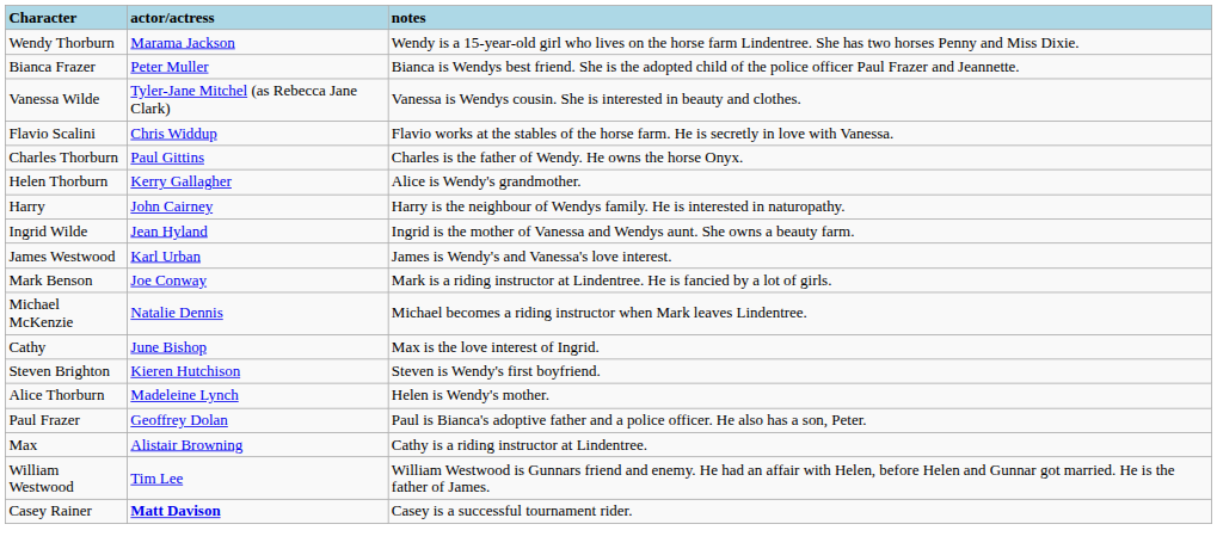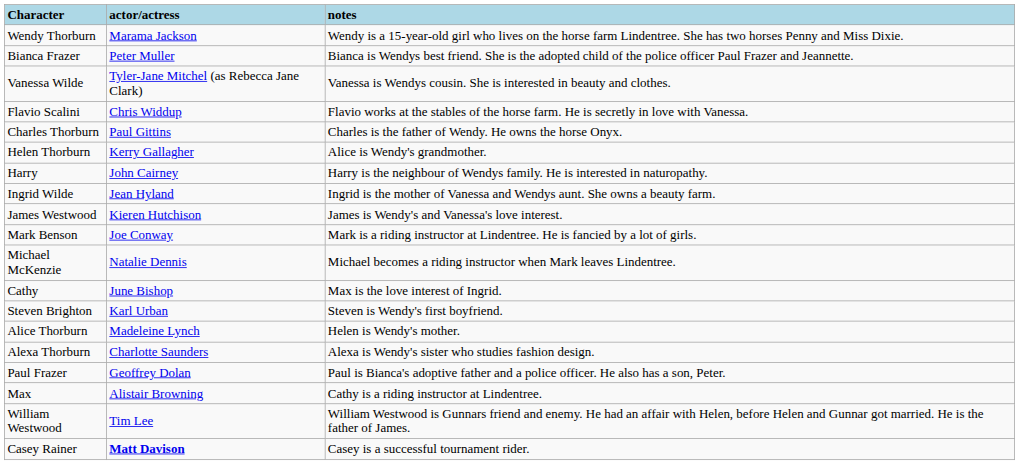 <table class="wikitable">
 <tr style="background:#ADD8E6; font-weight:bold;">
 <td>Character</td>
 <td>actor/actress</td>
 <td>notes</td>
 </tr>
 <tr>
 <td>Wendy Thorburn</td>
 <td><a href='#'>Marama Jackson</a></td>
 <td>Wendy is a 15-year-old girl who lives on the horse farm Lindentree. She has two horses Penny and Miss Dixie.</td>
 </tr>
 <tr>
 <td>Bianca Frazer</td>
 <td><a href='#'>Peter Muller</a></td>
 <td>Bianca is Wendys best friend. She is the adopted child of the police officer Paul Frazer and Jeannette.</td>
 </tr>
 <tr>
 <td>Vanessa Wilde</td>
 <td><a href='#'>Tyler-Jane Mitchel</a> (as Rebecca Jane Clark)</td>
 <td>Vanessa is Wendys cousin. She is interested in beauty and clothes.</td>
 </tr>
 <tr>
 <td>Flavio Scalini</td>
 <td><a href='#'>Chris Widdup</a></td>
 <td>Flavio works at the stables of the horse farm. He is secretly in love with Vanessa.</td>
 </tr>
 <tr>
 <td>Charles Thorburn</td>
 <td><a href='#'>Paul Gittins</a></td>
 <td>Charles is the father of Wendy. He owns the horse Onyx.</td>
 </tr>
 <tr>
 <td>Helen Thorburn</td>
 <td><a href='#'>Kerry Gallagher</a></td>
 <td>Alice is Wendy's grandmother.</td>
 </tr>
 <tr>
 <td>Harry</td>
 <td><a href='#'>John Cairney</a></td>
 <td>Harry is the neighbour of Wendys family. He is interested in naturopathy.</td>
 </tr>
 <tr>
 <td>Ingrid Wilde</td>
 <td><a href='#'>Jean Hyland</a></td>
 <td>Ingrid is the mother of Vanessa and Wendys aunt. She owns a beauty farm.</td>
 </tr>
 <tr>
 <td>James Westwood</td>
-<td><a href='#'>Karl Urban</a></td>
+<td><a href='#'>Kieren Hutchison</a></td>
 <td>James is Wendy's and Vanessa's love interest.</td>
 </tr>
 <tr>
 <td>Mark Benson</td>
 <td><a href='#'>Joe Conway</a></td>
 <td>Mark is a riding instructor at Lindentree. He is fancied by a lot of girls.</td>
 </tr>
 <tr>
 <td>Michael McKenzie</td>
 <td><a href='#'>Natalie Dennis</a></td>
 <td>Michael becomes a riding instructor when Mark leaves Lindentree.</td>
 </tr>
 <tr>
 <td>Cathy</td>
 <td><a href='#'>June Bishop</a></td>
 <td>Max is the love interest of Ingrid.</td>
 </tr>
 <tr>
 <td>Steven Brighton</td>
-<td><a href='#'>Kieren Hutchison</a></td>
+<td><a href='#'>Karl Urban</a></td>
 <td>Steven is Wendy's first boyfriend.</td>
 </tr>
 <tr>
 <td>Alice Thorburn</td>
 <td><a href='#'>Madeleine Lynch</a></td>
 <td>Helen is Wendy's mother.</td>
+</tr>
+<tr>
+<td>Alexa Thorburn</td>
+<td><a href='#'>Charlotte Saunders</a></td>
+<td>Alexa is Wendy's sister who studies fashion design.</td>
 </tr>
 <tr>
 <td>Paul Frazer</td>
 <td><a href='#'>Geoffrey Dolan</a></td>
 <td>Paul is Bianca's adoptive father and a police officer. He also has a son, Peter.</td>
 </tr>
 <tr>
 <td>Max</td>
 <td><a href='#'>Alistair Browning</a></td>
 <td>Cathy is a riding instructor at Lindentree.</td>
 </tr>
 <tr>
 <td>William Westwood</td>
 <td><a href='#'>Tim Lee</a></td>
 <td>William Westwood is Gunnars friend and enemy. He had an affair with Helen, before Helen and Gunnar got married. He is the father of James.</td>
 </tr>
 <tr>
 <td>Casey Rainer</td>
 <td><strong><a href='#'>Matt Davison</a></strong></td>
 <td>Casey is a successful tournament rider.</td>
 </tr>
 </table>
